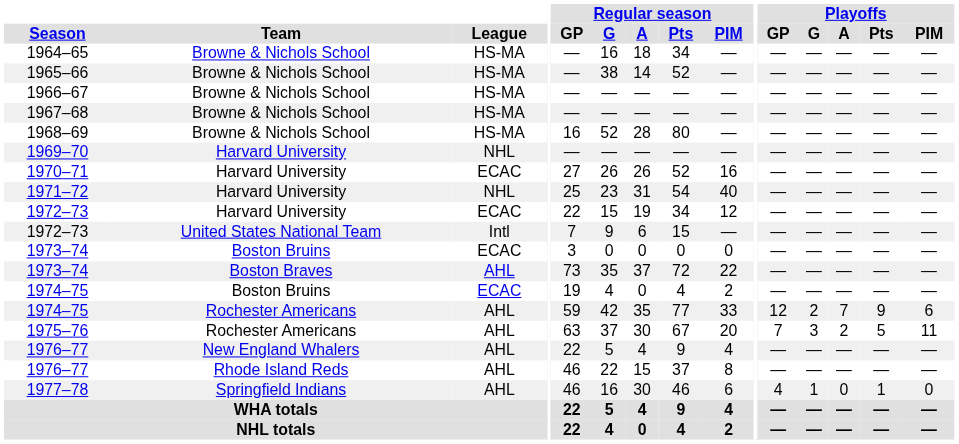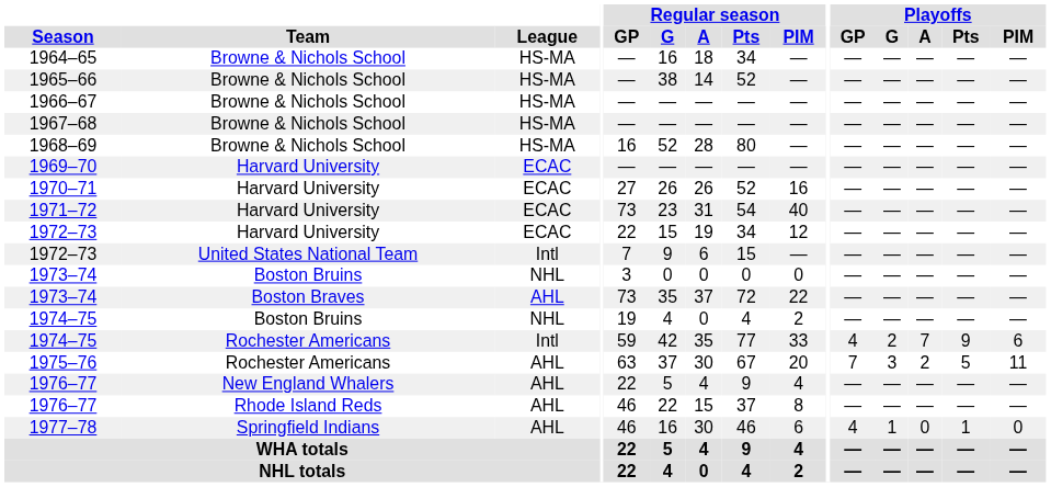 <table border="0" cellpadding="1" cellspacing="0" style="text-align:center; width:60em">
 <tr bgcolor="#e0e0e0">
 <th colspan="3" bgcolor="#ffffff"></th>
 <th rowspan="100" bgcolor="#ffffff"></th>
 <th colspan="5"><a href='#'>Regular season</a></th>
 <th rowspan="100" bgcolor="#ffffff"></th>
 <th colspan="5"><a href='#'>Playoffs</a></th>
 </tr>
 <tr bgcolor="#e0e0e0">
 <th><a href='#'>Season</a></th>
 <th>Team</th>
 <th>League</th>
 <th>GP</th>
 <th><a href='#'>G</a></th>
 <th><a href='#'>A</a></th>
 <th><a href='#'>Pts</a></th>
 <th><a href='#'>PIM</a></th>
 <th>GP</th>
 <th>G</th>
 <th>A</th>
 <th>Pts</th>
 <th>PIM</th>
 </tr>
 <tr>
 <td>1964–65</td>
 <td><a href='#'>Browne & Nichols School</a></td>
 <td>HS-MA</td>
 <td>—</td>
 <td>16</td>
 <td>18</td>
 <td>34</td>
 <td>—</td>
 <td>—</td>
 <td>—</td>
 <td>—</td>
 <td>—</td>
 <td>—</td>
 </tr>
 <tr bgcolor="#f0f0f0">
 <td>1965–66</td>
 <td>Browne & Nichols School</td>
 <td>HS-MA</td>
 <td>—</td>
 <td>38</td>
 <td>14</td>
 <td>52</td>
 <td>—</td>
 <td>—</td>
 <td>—</td>
 <td>—</td>
 <td>—</td>
 <td>—</td>
 </tr>
 <tr>
 <td>1966–67</td>
 <td>Browne & Nichols School</td>
 <td>HS-MA</td>
 <td>—</td>
 <td>—</td>
 <td>—</td>
 <td>—</td>
 <td>—</td>
 <td>—</td>
 <td>—</td>
 <td>—</td>
 <td>—</td>
 <td>—</td>
 </tr>
 <tr bgcolor="#f0f0f0">
 <td>1967–68</td>
 <td>Browne & Nichols School</td>
 <td>HS-MA</td>
 <td>—</td>
 <td>—</td>
 <td>—</td>
 <td>—</td>
 <td>—</td>
 <td>—</td>
 <td>—</td>
 <td>—</td>
 <td>—</td>
 <td>—</td>
 </tr>
 <tr>
 <td>1968–69</td>
 <td>Browne & Nichols School</td>
 <td>HS-MA</td>
 <td>16</td>
 <td>52</td>
 <td>28</td>
 <td>80</td>
 <td>—</td>
 <td>—</td>
 <td>—</td>
 <td>—</td>
 <td>—</td>
 <td>—</td>
 </tr>
 <tr bgcolor="#f0f0f0">
 <td><a href='#'>1969–70</a></td>
 <td><a href='#'>Harvard University</a></td>
-<td>NHL</td>
+<td><a href='#'>ECAC</a></td>
 <td>—</td>
 <td>—</td>
 <td>—</td>
 <td>—</td>
 <td>—</td>
 <td>—</td>
 <td>—</td>
 <td>—</td>
 <td>—</td>
 <td>—</td>
 </tr>
 <tr>
 <td><a href='#'>1970–71</a></td>
 <td>Harvard University</td>
 <td>ECAC</td>
 <td>27</td>
 <td>26</td>
 <td>26</td>
 <td>52</td>
 <td>16</td>
 <td>—</td>
 <td>—</td>
 <td>—</td>
 <td>—</td>
 <td>—</td>
 </tr>
 <tr bgcolor="#f0f0f0">
 <td><a href='#'>1971–72</a></td>
 <td>Harvard University</td>
-<td>NHL</td>
-<td>25</td>
+<td>ECAC</td>
+<td>73</td>
 <td>23</td>
 <td>31</td>
 <td>54</td>
 <td>40</td>
 <td>—</td>
 <td>—</td>
 <td>—</td>
 <td>—</td>
 <td>—</td>
 </tr>
 <tr>
 <td><a href='#'>1972–73</a></td>
 <td>Harvard University</td>
 <td>ECAC</td>
 <td>22</td>
 <td>15</td>
 <td>19</td>
 <td>34</td>
 <td>12</td>
 <td>—</td>
 <td>—</td>
 <td>—</td>
 <td>—</td>
 <td>—</td>
 </tr>
 <tr bgcolor="#f0f0f0">
 <td>1972–73</td>
 <td><a href='#'>United States National Team</a></td>
 <td>Intl</td>
 <td>7</td>
 <td>9</td>
 <td>6</td>
 <td>15</td>
 <td>—</td>
 <td>—</td>
 <td>—</td>
 <td>—</td>
 <td>—</td>
 <td>—</td>
 </tr>
 <tr>
 <td><a href='#'>1973–74</a></td>
 <td><a href='#'>Boston Bruins</a></td>
-<td>ECAC</td>
+<td>NHL</td>
 <td>3</td>
 <td>0</td>
 <td>0</td>
 <td>0</td>
 <td>0</td>
 <td>—</td>
 <td>—</td>
 <td>—</td>
 <td>—</td>
 <td>—</td>
 </tr>
 <tr bgcolor="#f0f0f0">
 <td><a href='#'>1973–74</a></td>
 <td><a href='#'>Boston Braves</a></td>
 <td><a href='#'>AHL</a></td>
 <td>73</td>
 <td>35</td>
 <td>37</td>
 <td>72</td>
 <td>22</td>
 <td>—</td>
 <td>—</td>
 <td>—</td>
 <td>—</td>
 <td>—</td>
 </tr>
 <tr>
 <td><a href='#'>1974–75</a></td>
 <td>Boston Bruins</td>
-<td><a href='#'>ECAC</a></td>
+<td>NHL</td>
 <td>19</td>
 <td>4</td>
 <td>0</td>
 <td>4</td>
 <td>2</td>
 <td>—</td>
 <td>—</td>
 <td>—</td>
 <td>—</td>
 <td>—</td>
 </tr>
 <tr bgcolor="#f0f0f0">
 <td><a href='#'>1974–75</a></td>
 <td><a href='#'>Rochester Americans</a></td>
-<td>AHL</td>
+<td>Intl</td>
 <td>59</td>
 <td>42</td>
 <td>35</td>
 <td>77</td>
 <td>33</td>
-<td>12</td>
+<td>4</td>
 <td>2</td>
 <td>7</td>
 <td>9</td>
 <td>6</td>
 </tr>
 <tr>
 <td><a href='#'>1975–76</a></td>
 <td>Rochester Americans</td>
 <td>AHL</td>
 <td>63</td>
 <td>37</td>
 <td>30</td>
 <td>67</td>
 <td>20</td>
 <td>7</td>
 <td>3</td>
 <td>2</td>
 <td>5</td>
 <td>11</td>
 </tr>
 <tr bgcolor="#f0f0f0">
 <td><a href='#'>1976–77</a></td>
 <td><a href='#'>New England Whalers</a></td>
 <td>AHL</td>
 <td>22</td>
 <td>5</td>
 <td>4</td>
 <td>9</td>
 <td>4</td>
 <td>—</td>
 <td>—</td>
 <td>—</td>
 <td>—</td>
 <td>—</td>
 </tr>
 <tr>
 <td><a href='#'>1976–77</a></td>
 <td><a href='#'>Rhode Island Reds</a></td>
 <td>AHL</td>
 <td>46</td>
 <td>22</td>
 <td>15</td>
 <td>37</td>
 <td>8</td>
 <td>—</td>
 <td>—</td>
 <td>—</td>
 <td>—</td>
 <td>—</td>
 </tr>
 <tr bgcolor="#f0f0f0">
 <td><a href='#'>1977–78</a></td>
 <td><a href='#'>Springfield Indians</a></td>
 <td>AHL</td>
 <td>46</td>
 <td>16</td>
 <td>30</td>
 <td>46</td>
 <td>6</td>
 <td>4</td>
 <td>1</td>
 <td>0</td>
 <td>1</td>
 <td>0</td>
 </tr>
 <tr bgcolor="#e0e0e0">
 <th colspan="3">WHA totals</th>
 <th>22</th>
 <th>5</th>
 <th>4</th>
 <th>9</th>
 <th>4</th>
 <th>—</th>
 <th>—</th>
 <th>—</th>
 <th>—</th>
 <th>—</th>
 </tr>
 <tr bgcolor="#e0e0e0">
 <th colspan="3">NHL totals</th>
 <th>22</th>
 <th>4</th>
 <th>0</th>
 <th>4</th>
 <th>2</th>
 <th>—</th>
 <th>—</th>
 <th>—</th>
 <th>—</th>
 <th>—</th>
 </tr>
 </table>
